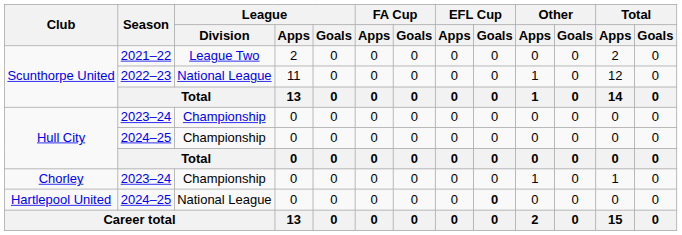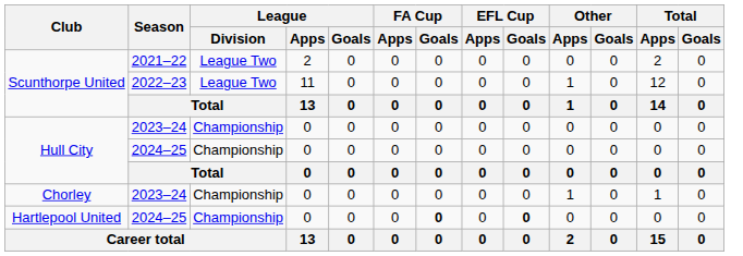 <table class="wikitable" style="text-align: center;">
 <tr>
 <th rowspan=2>Club</th>
 <th rowspan=2>Season</th>
 <th colspan=3>League</th>
 <th colspan=2>FA Cup</th>
 <th colspan=2>EFL Cup</th>
 <th colspan=2>Other</th>
 <th colspan=2>Total</th>
 </tr>
 <tr>
 <th>Division</th>
 <th>Apps</th>
 <th>Goals</th>
 <th>Apps</th>
 <th>Goals</th>
 <th>Apps</th>
 <th>Goals</th>
 <th>Apps</th>
 <th>Goals</th>
 <th>Apps</th>
 <th>Goals</th>
 </tr>
 <tr>
 <td rowspan="3"><a href='#'>Scunthorpe United</a></td>
 <td><a href='#'>2021–22</a></td>
 <td><a href='#'>League Two</a></td>
 <td>2</td>
 <td>0</td>
 <td>0</td>
 <td>0</td>
 <td>0</td>
 <td>0</td>
 <td>0</td>
 <td>0</td>
 <td>2</td>
 <td>0</td>
 </tr>
 <tr>
 <td><a href='#'>2022–23</a></td>
-<td><a href='#'>National League</a></td>
+<td><a href='#'>League Two</a></td>
 <td>11</td>
 <td>0</td>
 <td>0</td>
 <td>0</td>
 <td>0</td>
 <td>0</td>
 <td>1</td>
 <td>0</td>
 <td>12</td>
 <td>0</td>
 </tr>
 <tr>
 <th colspan="2">Total</th>
 <th>13</th>
 <th>0</th>
 <th>0</th>
 <th>0</th>
 <th>0</th>
 <th>0</th>
 <th>1</th>
 <th>0</th>
 <th>14</th>
 <th>0</th>
 </tr>
 <tr>
 <td rowspan="3"><a href='#'>Hull City</a></td>
 <td><a href='#'>2023–24</a></td>
 <td><a href='#'>Championship</a></td>
 <td>0</td>
 <td>0</td>
 <td>0</td>
 <td>0</td>
 <td>0</td>
 <td>0</td>
 <td>0</td>
 <td>0</td>
 <td>0</td>
 <td>0</td>
 </tr>
 <tr>
 <td><a href='#'>2024–25</a></td>
 <td>Championship</td>
 <td>0</td>
 <td>0</td>
 <td>0</td>
 <td>0</td>
 <td>0</td>
 <td>0</td>
 <td>0</td>
 <td>0</td>
 <td>0</td>
 <td>0</td>
 </tr>
 <tr>
 <th colspan="2">Total</th>
 <th>0</th>
 <th>0</th>
 <th>0</th>
 <th>0</th>
 <th>0</th>
 <th>0</th>
 <th>0</th>
 <th>0</th>
 <th>0</th>
 <th>0</th>
 </tr>
 <tr>
 <td><a href='#'>Chorley</a></td>
 <td><a href='#'>2023–24</a></td>
 <td>Championship</td>
 <td>0</td>
 <td>0</td>
 <td>0</td>
 <td>0</td>
 <td>0</td>
 <td>0</td>
 <td>1</td>
 <td>0</td>
 <td>1</td>
 <td>0</td>
 </tr>
 <tr>
 <td><a href='#'>Hartlepool United</a></td>
 <td><a href='#'>2024–25</a></td>
-<td>National League</td>
+<td><a href='#'>Championship</a></td>
 <td>0</td>
 <td>0</td>
 <td>0</td>
-<td>0</td>
+<td><strong>0</strong></td>
 <td>0</td>
 <td><strong>0</strong></td>
 <td>0</td>
 <td>0</td>
 <td>0</td>
 <td>0</td>
 </tr>
 <tr>
 <th colspan="3">Career total</th>
 <th>13</th>
 <th>0</th>
 <th>0</th>
 <th>0</th>
 <th>0</th>
 <th>0</th>
 <th>2</th>
 <th>0</th>
 <th>15</th>
 <th>0</th>
 </tr>
 </table>
